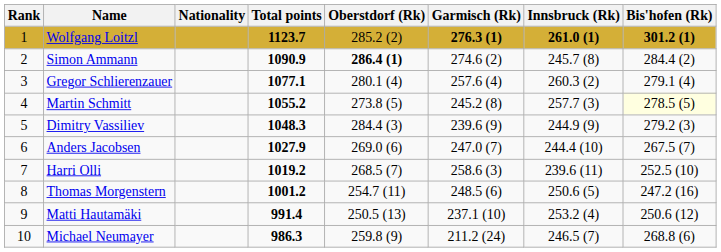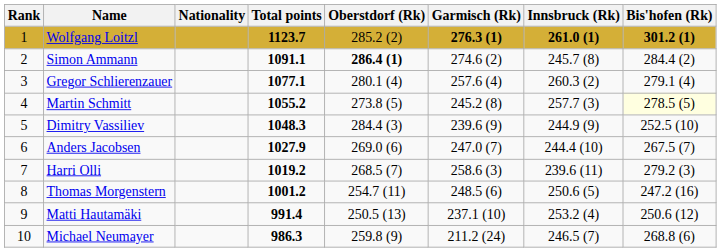 <table class="wikitable">
 <tr style="text-align:center">
 <th>Rank</th>
 <th>Name</th>
 <th>Nationality</th>
 <th>Total points</th>
 <th>Oberstdorf (Rk)</th>
 <th>Garmisch (Rk)</th>
 <th>Innsbruck (Rk)</th>
 <th>Bis'hofen (Rk)</th>
 </tr>
 <tr style="background:#D4AF37;text-align:center;">
 <td>1</td>
 <td align=left><a href='#'>Wolfgang Loitzl</a></td>
 <td align=left></td>
 <td><strong>1123.7</strong></td>
 <td>285.2 (2)</td>
 <td><strong>276.3 (1)</strong></td>
 <td><strong>261.0 (1)</strong></td>
 <td><strong>301.2 (1)</strong></td>
 </tr>
 <tr style="text-align:center">
 <td>2</td>
 <td align=left><a href='#'>Simon Ammann</a></td>
 <td align=left></td>
-<td><strong>1090.9</strong></td>
+<td><strong>1091.1</strong></td>
 <td><strong>286.4 (1)</strong></td>
 <td>274.6 (2)</td>
 <td>245.7 (8)</td>
 <td>284.4 (2)</td>
 </tr>
 <tr style="text-align:center">
 <td>3</td>
 <td align=left><a href='#'>Gregor Schlierenzauer</a></td>
 <td align=left></td>
 <td><strong>1077.1</strong></td>
 <td>280.1 (4)</td>
 <td>257.6 (4)</td>
 <td>260.3 (2)</td>
 <td>279.1 (4)</td>
 </tr>
 <tr style="text-align:center">
 <td>4</td>
 <td align=left><a href='#'>Martin Schmitt</a></td>
 <td align=left></td>
 <td><strong>1055.2</strong></td>
 <td>273.8 (5)</td>
 <td>245.2 (8)</td>
 <td>257.7 (3)</td>
 <td style="background: lightyellow;">278.5 (5)</td>
 </tr>
 <tr style="text-align:center">
 <td>5</td>
 <td align=left><a href='#'>Dimitry Vassiliev</a></td>
 <td align=left></td>
 <td><strong>1048.3</strong></td>
 <td>284.4 (3)</td>
 <td>239.6 (9)</td>
 <td>244.9 (9)</td>
-<td>279.2 (3)</td>
+<td>252.5 (10)</td>
 </tr>
 <tr style="text-align:center">
 <td>6</td>
 <td align=left><a href='#'>Anders Jacobsen</a></td>
 <td align=left></td>
 <td><strong>1027.9</strong></td>
 <td>269.0 (6)</td>
 <td>247.0 (7)</td>
 <td>244.4 (10)</td>
 <td>267.5 (7)</td>
 </tr>
 <tr style="text-align:center">
 <td>7</td>
 <td align=left><a href='#'>Harri Olli</a></td>
 <td align=left></td>
 <td><strong>1019.2</strong></td>
 <td>268.5 (7)</td>
 <td>258.6 (3)</td>
 <td>239.6 (11)</td>
-<td>252.5 (10)</td>
+<td>279.2 (3)</td>
 </tr>
 <tr style="text-align:center">
 <td>8</td>
 <td align=left><a href='#'>Thomas Morgenstern</a></td>
 <td align=left></td>
 <td><strong>1001.2</strong></td>
 <td>254.7 (11)</td>
 <td>248.5 (6)</td>
 <td>250.6 (5)</td>
 <td>247.2 (16)</td>
 </tr>
 <tr style="text-align:center">
 <td>9</td>
 <td align=left><a href='#'>Matti Hautamäki</a></td>
 <td align=left></td>
 <td><strong>991.4</strong></td>
 <td>250.5 (13)</td>
 <td>237.1 (10)</td>
 <td>253.2 (4)</td>
 <td>250.6 (12)</td>
 </tr>
 <tr style="text-align:center">
 <td>10</td>
 <td align=left><a href='#'>Michael Neumayer</a></td>
 <td align=left></td>
 <td><strong>986.3</strong></td>
 <td>259.8 (9)</td>
 <td>211.2 (24)</td>
 <td>246.5 (7)</td>
 <td>268.8 (6)</td>
 </tr>
 </table>
